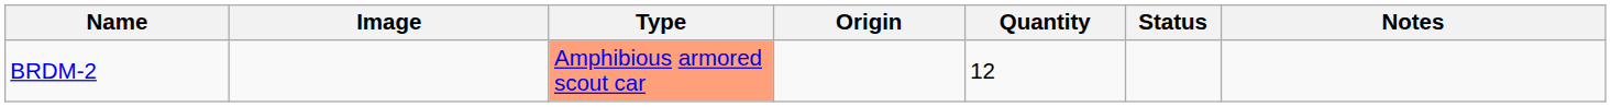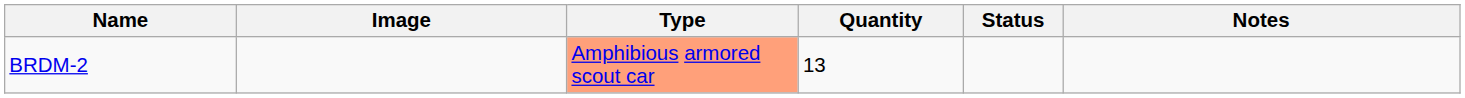 <table class="wikitable" style="width:90%;">
 <tr>
 <th width=14%>Name</th>
 <th width=20%>Image</th>
 <th width=14%>Type</th>
-<th width=12%>Origin</th>
 <th width=10%>Quantity</th>
 <th width=06%>Status</th>
 <th width=24%>Notes</th>
 </tr>
 <tr>
 <td><a href='#'>BRDM-2</a></td>
 <td></td>
 <td style="background: lightsalmon;"><a href='#'>Amphibious</a> <a href='#'>armored scout car</a></td>
-<td></td>
-<td>12</td>
+<td>13</td>
 <td></td>
 <td></td>
 </tr>
 </table>
